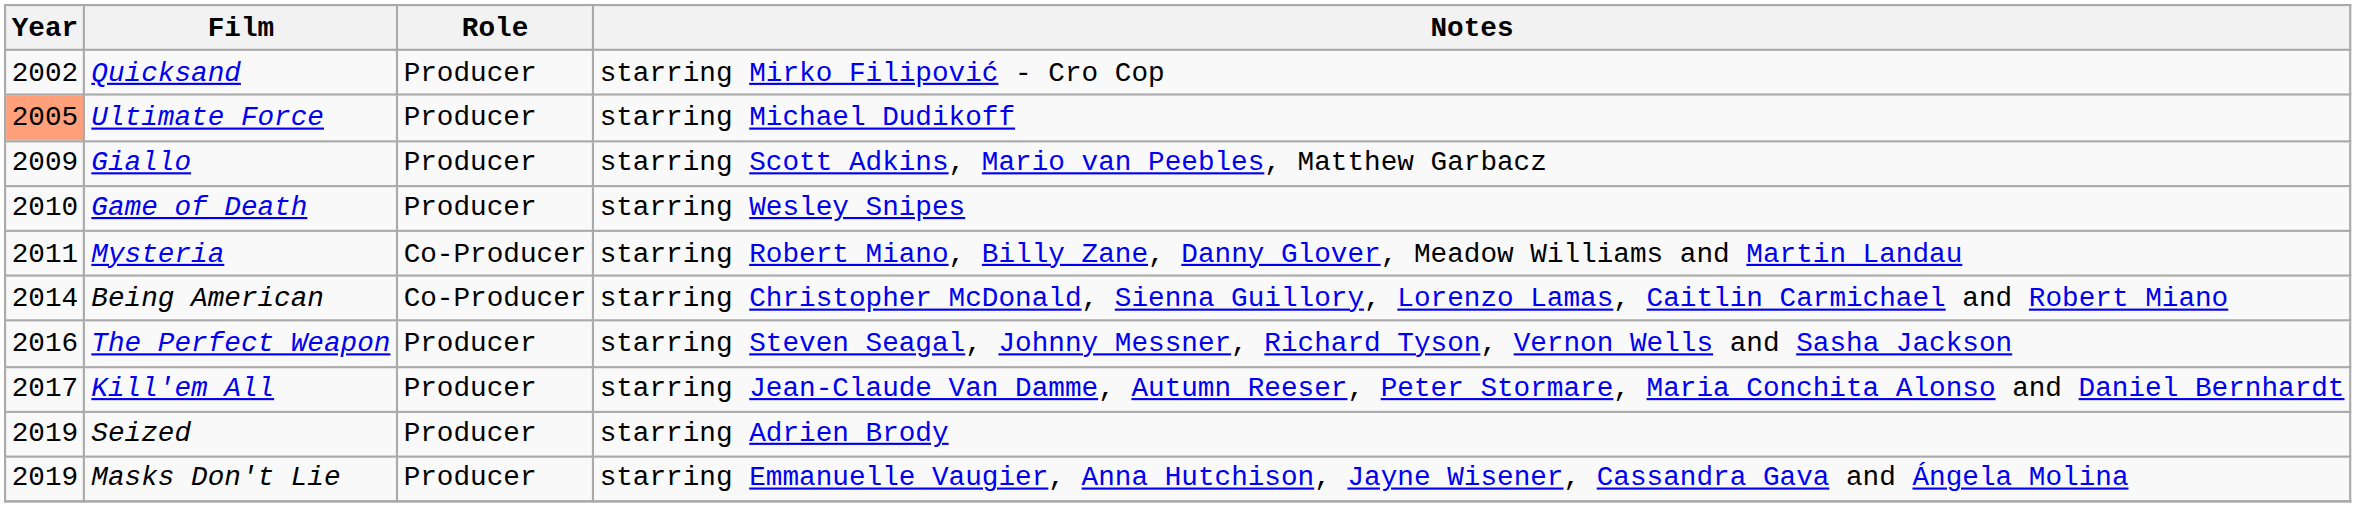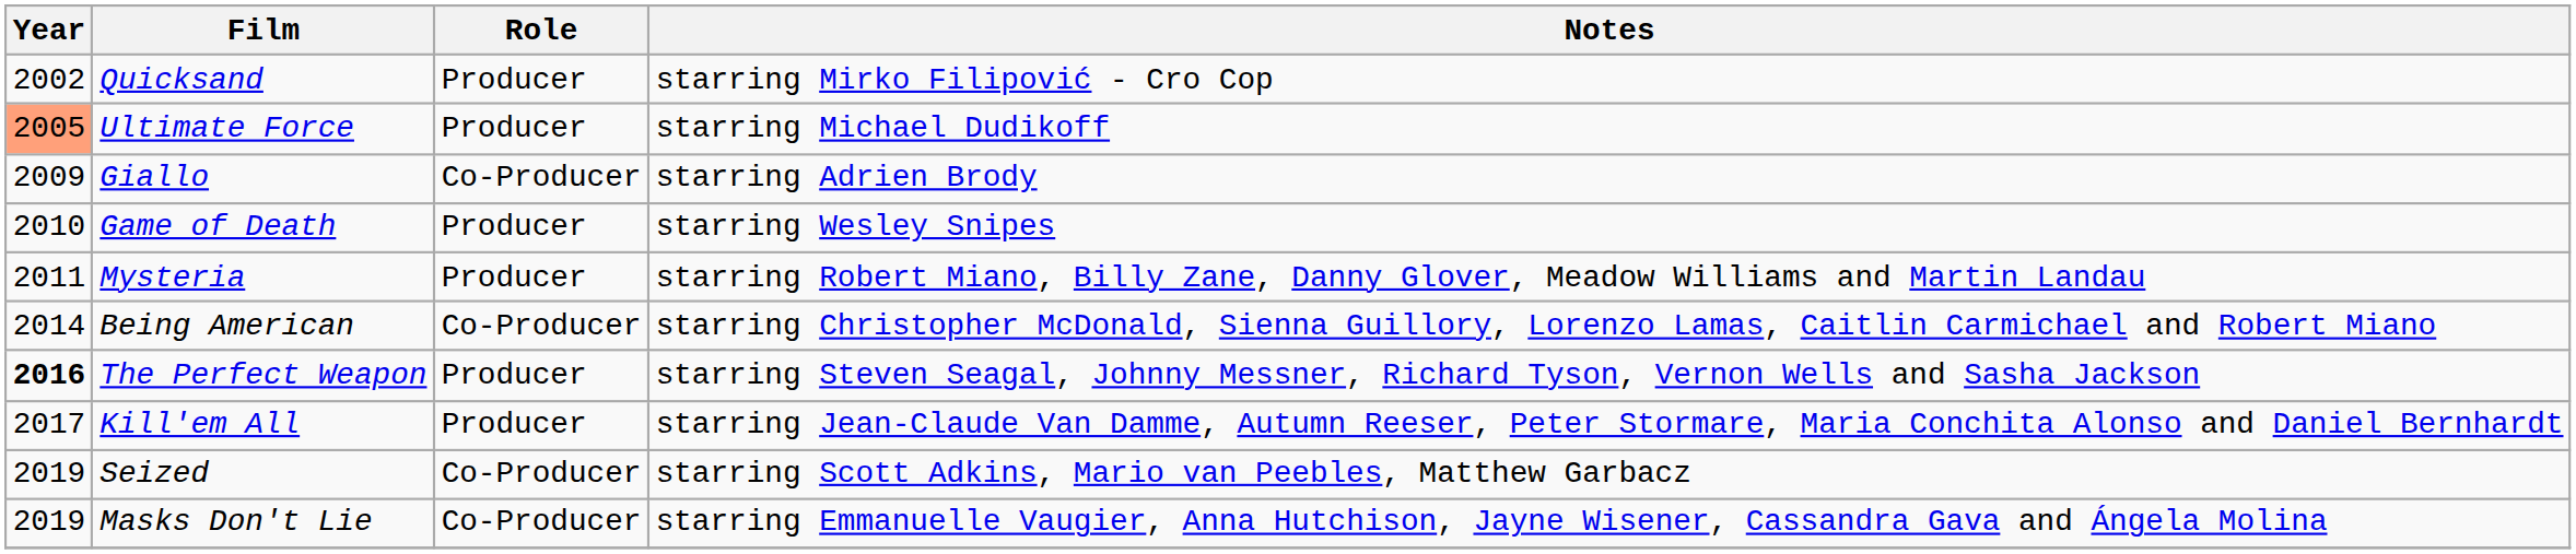 <table class="wikitable sortable">
 <tr>
 <th>Year</th>
 <th>Film</th>
 <th>Role</th>
 <th class="unsortable">Notes</th>
 </tr>
 <tr>
 <td>2002</td>
 <td><em><a href='#'>Quicksand</a></em></td>
 <td>Producer</td>
 <td>starring <a href='#'>Mirko Filipović</a> - Cro Cop</td>
 </tr>
 <tr>
 <td style="background: lightsalmon;">2005</td>
 <td><em><a href='#'>Ultimate Force</a></em></td>
 <td>Producer</td>
 <td>starring <a href='#'>Michael Dudikoff</a></td>
 </tr>
 <tr>
 <td>2009</td>
 <td><em><a href='#'>Giallo</a></em></td>
-<td>Producer</td>
-<td>starring <a href='#'>Scott Adkins</a>, <a href='#'>Mario van Peebles</a>, Matthew Garbacz</td>
+<td>Co-Producer</td>
+<td>starring <a href='#'>Adrien Brody</a></td>
 </tr>
 <tr>
 <td>2010</td>
 <td><em><a href='#'>Game of Death</a></em></td>
 <td>Producer</td>
 <td>starring <a href='#'>Wesley Snipes</a></td>
 </tr>
 <tr>
 <td>2011</td>
 <td><em><a href='#'>Mysteria</a></em></td>
-<td>Co-Producer</td>
+<td>Producer</td>
 <td>starring <a href='#'>Robert Miano</a>, <a href='#'>Billy Zane</a>, <a href='#'>Danny Glover</a>, Meadow Williams and <a href='#'>Martin Landau</a></td>
 </tr>
 <tr>
 <td>2014</td>
 <td><em>Being American</em></td>
 <td>Co-Producer</td>
 <td>starring <a href='#'>Christopher McDonald</a>, <a href='#'>Sienna Guillory</a>, <a href='#'>Lorenzo Lamas</a>, <a href='#'>Caitlin Carmichael</a> and <a href='#'>Robert Miano</a></td>
 </tr>
 <tr>
-<td>2016</td>
+<td><strong>2016</strong></td>
 <td><em><a href='#'>The Perfect Weapon</a></em></td>
 <td>Producer</td>
 <td>starring <a href='#'>Steven Seagal</a>, <a href='#'>Johnny Messner</a>, <a href='#'>Richard Tyson</a>, <a href='#'>Vernon Wells</a> and <a href='#'>Sasha Jackson</a></td>
 </tr>
 <tr>
 <td>2017</td>
 <td><em><a href='#'>Kill'em All</a></em></td>
 <td>Producer</td>
 <td>starring <a href='#'>Jean-Claude Van Damme</a>, <a href='#'>Autumn Reeser</a>, <a href='#'>Peter Stormare</a>, <a href='#'>Maria Conchita Alonso</a> and <a href='#'>Daniel Bernhardt</a></td>
 </tr>
 <tr>
 <td>2019</td>
 <td><em>Seized</em></td>
-<td>Producer</td>
-<td>starring <a href='#'>Adrien Brody</a></td>
+<td>Co-Producer</td>
+<td>starring <a href='#'>Scott Adkins</a>, <a href='#'>Mario van Peebles</a>, Matthew Garbacz</td>
 </tr>
 <tr>
 <td>2019</td>
 <td><em>Masks Don't Lie</em></td>
-<td>Producer</td>
+<td>Co-Producer</td>
 <td>starring <a href='#'>Emmanuelle Vaugier</a>, <a href='#'>Anna Hutchison</a>, <a href='#'>Jayne Wisener</a>, <a href='#'>Cassandra Gava</a> and <a href='#'>Ángela Molina</a></td>
 </tr>
 <tr>
 </tr>
 </table>
